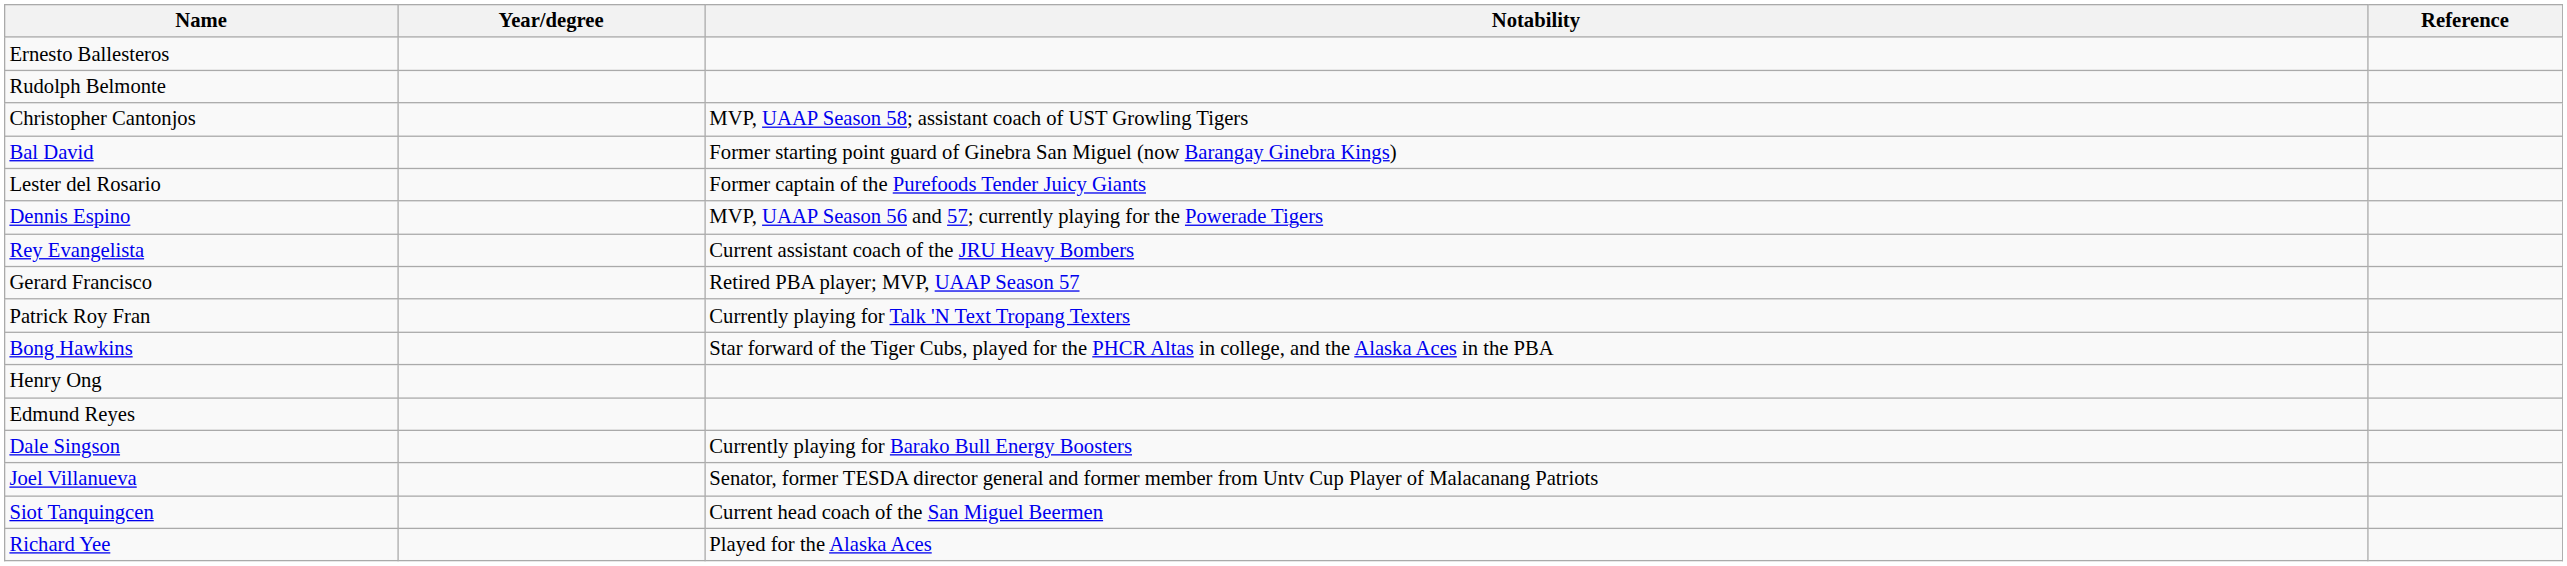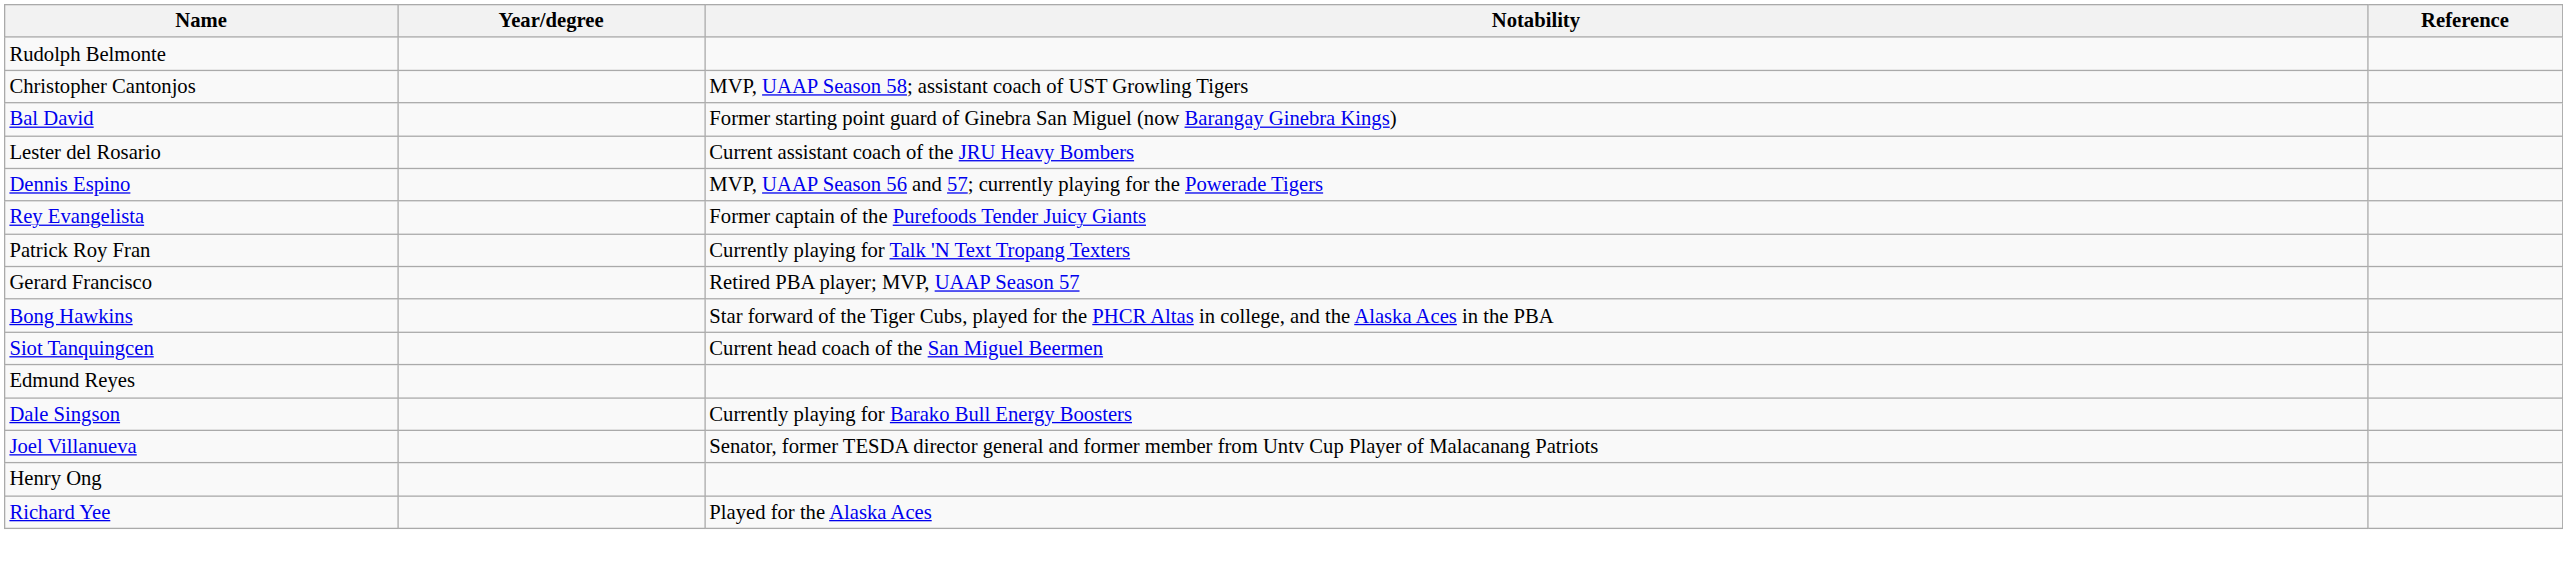 <table class="wikitable sortable" style="width:100%;">
 <tr>
 <th style="width:*;">Name</th>
 <th style="width:12%;">Year/degree</th>
 <th style="width:65%;" class="unsortable">Notability</th>
 <th style="width:*;" class="unsortable">Reference</th>
-</tr>
-<tr>
-<td>Ernesto Ballesteros</td>
-<td align=center></td>
-<td></td>
-<td align=center></td>
 </tr>
 <tr>
 <td>Rudolph Belmonte</td>
 <td align=center></td>
 <td></td>
 <td align=center></td>
 </tr>
 <tr>
 <td>Christopher Cantonjos</td>
 <td align=center></td>
 <td>MVP, <a href='#'>UAAP Season 58</a>; assistant coach of UST Growling Tigers</td>
 <td align=center></td>
 </tr>
 <tr>
 <td><a href='#'>Bal David</a></td>
 <td align=center></td>
 <td>Former starting point guard of Ginebra San Miguel (now <a href='#'>Barangay Ginebra Kings</a>)</td>
 <td align=center></td>
 </tr>
 <tr>
 <td>Lester del Rosario</td>
 <td align=center></td>
-<td>Former captain of the <a href='#'>Purefoods Tender Juicy Giants</a></td>
+<td>Current assistant coach of the <a href='#'>JRU Heavy Bombers</a></td>
 <td align=center></td>
 </tr>
 <tr>
 <td><a href='#'>Dennis Espino</a></td>
 <td align=center></td>
 <td>MVP, <a href='#'>UAAP Season 56</a> and <a href='#'>57</a>; currently playing for the <a href='#'>Powerade Tigers</a></td>
 <td align=center></td>
 </tr>
 <tr>
 <td><a href='#'>Rey Evangelista</a></td>
 <td align=center></td>
-<td>Current assistant coach of the <a href='#'>JRU Heavy Bombers</a></td>
+<td>Former captain of the <a href='#'>Purefoods Tender Juicy Giants</a></td>
+<td align=center></td>
+</tr>
+<tr>
+<td>Patrick Roy Fran</td>
+<td align=center></td>
+<td>Currently playing for <a href='#'>Talk 'N Text Tropang Texters</a></td>
 <td align=center></td>
 </tr>
 <tr>
 <td>Gerard Francisco</td>
 <td align=center></td>
 <td>Retired PBA player; MVP, <a href='#'>UAAP Season 57</a></td>
 <td align=center></td>
 </tr>
 <tr>
-<td>Patrick Roy Fran</td>
-<td align=center></td>
-<td>Currently playing for <a href='#'>Talk 'N Text Tropang Texters</a></td>
-<td align=center></td>
-</tr>
-<tr>
 <td><a href='#'>Bong Hawkins</a></td>
 <td align=center></td>
 <td>Star forward of the Tiger Cubs, played for the <a href='#'>PHCR Altas</a> in college, and the <a href='#'>Alaska Aces</a> in the PBA</td>
 <td align=center></td>
 </tr>
 <tr>
-<td>Henry Ong</td>
+<td><a href='#'>Siot Tanquingcen</a></td>
 <td align=center></td>
-<td></td>
+<td>Current head coach of the <a href='#'>San Miguel Beermen</a></td>
 <td align=center></td>
 </tr>
 <tr>
 <td>Edmund Reyes</td>
 <td align=center></td>
 <td></td>
 <td align=center></td>
 </tr>
 <tr>
 <td><a href='#'>Dale Singson</a></td>
 <td align=center></td>
 <td>Currently playing for <a href='#'>Barako Bull Energy Boosters</a></td>
 <td align=center></td>
 </tr>
 <tr>
 <td><a href='#'>Joel Villanueva</a></td>
 <td align=center></td>
 <td>Senator, former TESDA director general and former member from Untv Cup Player of Malacanang Patriots</td>
 <td align=center></td>
 </tr>
 <tr>
-<td><a href='#'>Siot Tanquingcen</a></td>
+<td>Henry Ong</td>
 <td align=center></td>
-<td>Current head coach of the <a href='#'>San Miguel Beermen</a></td>
+<td></td>
 <td align=center></td>
 </tr>
 <tr>
 <td><a href='#'>Richard Yee</a></td>
 <td align=center></td>
 <td>Played for the <a href='#'>Alaska Aces</a></td>
 <td align=center></td>
 </tr>
 </table>
